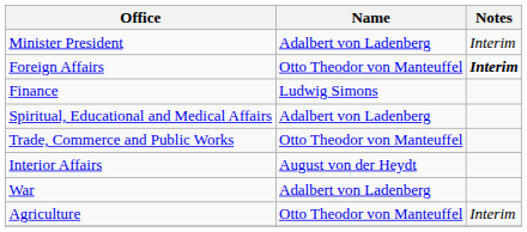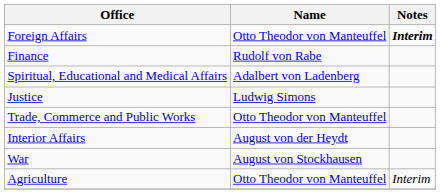 <table class="wikitable">
 <tr class="hintergrundfarbe8">
 <th>Office</th>
 <th>Name</th>
 <th>Notes</th>
-</tr>
-<tr>
-<td><a href='#'>Minister President</a></td>
-<td><a href='#'>Adalbert von Ladenberg</a></td>
-<td><em>Interim</em></td>
 </tr>
 <tr>
 <td><a href='#'>Foreign Affairs</a></td>
 <td><a href='#'>Otto Theodor von Manteuffel</a></td>
 <td><strong><em>Interim</em></strong></td>
 </tr>
 <tr>
 <td><a href='#'>Finance</a></td>
-<td><a href='#'>Ludwig Simons</a></td>
+<td><a href='#'>Rudolf von Rabe</a></td>
 <td></td>
 </tr>
 <tr>
 <td><a href='#'>Spiritual, Educational and Medical Affairs</a></td>
 <td><a href='#'>Adalbert von Ladenberg</a></td>
+<td></td>
+</tr>
+<tr>
+<td><a href='#'>Justice</a></td>
+<td><a href='#'>Ludwig Simons</a></td>
 <td></td>
 </tr>
 <tr>
 <td><a href='#'>Trade, Commerce and Public Works</a></td>
 <td><a href='#'>Otto Theodor von Manteuffel</a></td>
 <td></td>
 </tr>
 <tr>
 <td><a href='#'>Interior Affairs</a></td>
 <td><a href='#'>August von der Heydt</a></td>
 <td></td>
 </tr>
 <tr>
 <td><a href='#'>War</a></td>
-<td><a href='#'>Adalbert von Ladenberg</a></td>
+<td><a href='#'>August von Stockhausen</a></td>
 <td></td>
 </tr>
 <tr>
 <td><a href='#'>Agriculture</a></td>
 <td><a href='#'>Otto Theodor von Manteuffel</a></td>
 <td><em>Interim</em></td>
 </tr>
 <tr>
 </tr>
 </table>
